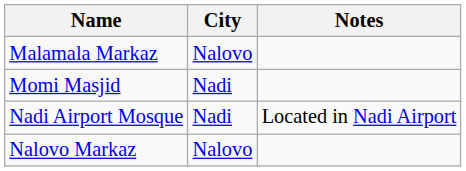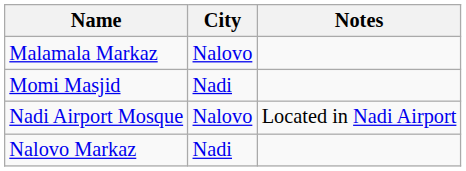 <table class="wikitable sortable">
 <tr>
 <th>Name</th>
 <th>City</th>
 <th>Notes</th>
 </tr>
 <tr>
 <td><a href='#'>Malamala Markaz</a></td>
 <td><a href='#'>Nalovo</a></td>
 <td></td>
 </tr>
 <tr>
 <td><a href='#'>Momi Masjid</a></td>
 <td><a href='#'>Nadi</a></td>
 <td></td>
 </tr>
 <tr>
 <td><a href='#'>Nadi Airport Mosque</a></td>
-<td><a href='#'>Nadi</a></td>
+<td><a href='#'>Nalovo</a></td>
 <td>Located in <a href='#'>Nadi Airport</a></td>
 </tr>
 <tr>
 <td><a href='#'>Nalovo Markaz</a></td>
-<td><a href='#'>Nalovo</a></td>
+<td><a href='#'>Nadi</a></td>
 <td></td>
 </tr>
 </table>
